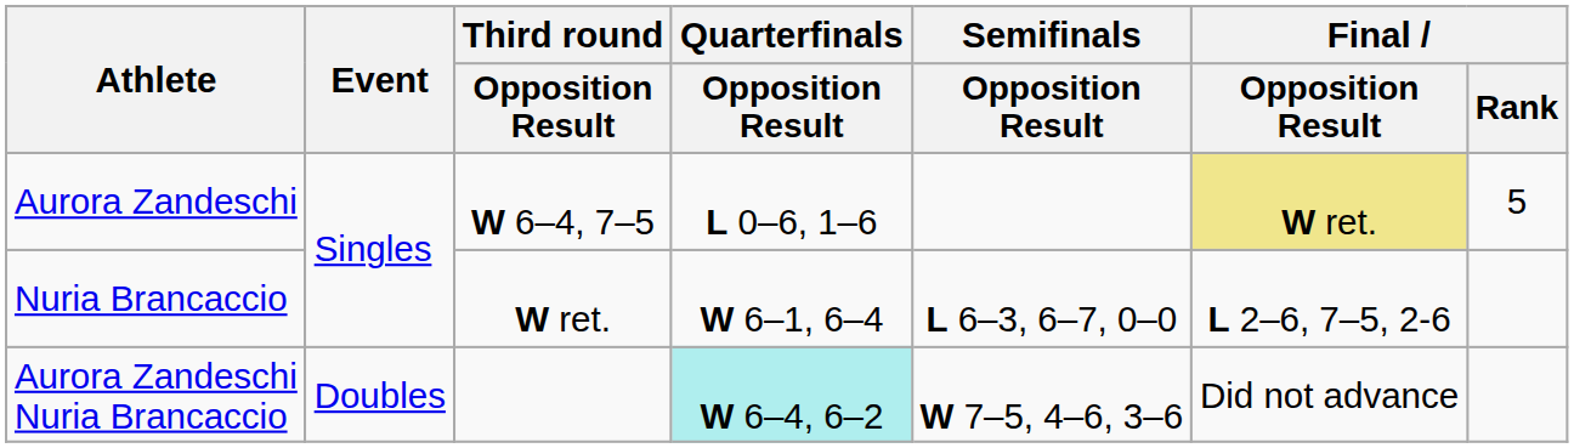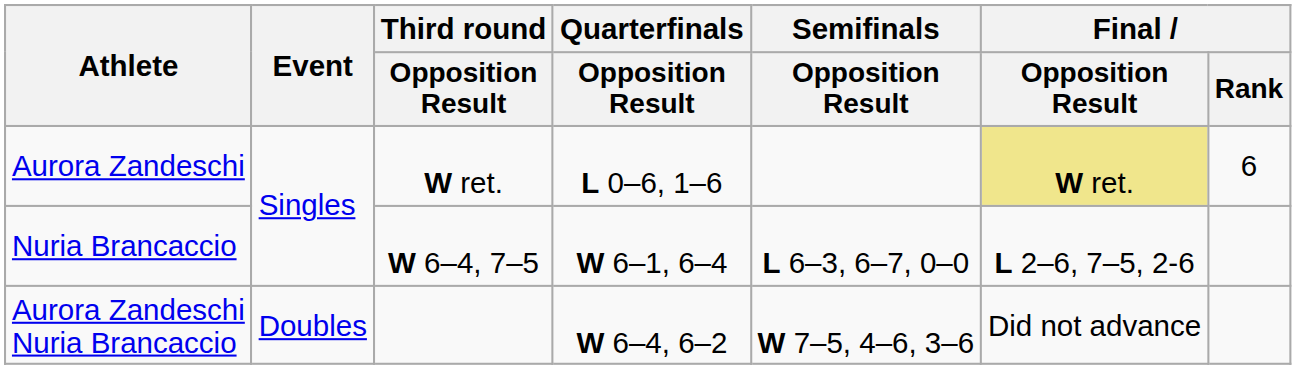 <table class=wikitable style="font-size:90%; text-align:center">
 <tr>
 <th rowspan=2>Athlete</th>
 <th rowspan=2>Event</th>
 <th>Third round</th>
 <th>Quarterfinals</th>
 <th>Semifinals</th>
 <th colspan=2>Final / </th>
 </tr>
 <tr style=font-size:95%>
 <th>Opposition<br>Result</th>
 <th>Opposition<br>Result</th>
 <th>Opposition<br>Result</th>
 <th>Opposition<br>Result</th>
 <th>Rank</th>
 </tr>
 <tr align=center>
 <td align=left><a href='#'>Aurora Zandeschi</a></td>
 <td rowspan="2" align=left><a href='#'>Singles</a></td>
-<td><br><strong>W</strong> 6–4, 7–5</td>
+<td><br><strong>W</strong> ret.</td>
 <td><br><strong>L</strong> 0–6, 1–6</td>
 <td></td>
 <td style="background: khaki;"><br><strong>W</strong> ret.</td>
-<td>5</td>
+<td>6</td>
 </tr>
 <tr align=center>
 <td align=left><a href='#'>Nuria Brancaccio</a></td>
-<td><br><strong>W</strong> ret.</td>
+<td><br><strong>W</strong> 6–4, 7–5</td>
 <td><br><strong>W</strong> 6–1, 6–4</td>
 <td><br><strong>L</strong> 6–3, 6–7, 0–0</td>
 <td><br><strong>L</strong> 2–6, 7–5, 2-6</td>
 <td></td>
 </tr>
 <tr align=center>
 <td align=left><a href='#'>Aurora Zandeschi</a><br><a href='#'>Nuria Brancaccio</a></td>
 <td align=left><a href='#'>Doubles</a></td>
 <td></td>
-<td style="background: paleturquoise;"><br><strong>W</strong> 6–4, 6–2</td>
+<td><br><strong>W</strong> 6–4, 6–2</td>
 <td><br><strong>W</strong> 7–5, 4–6, 3–6</td>
 <td>Did not advance</td>
 <td></td>
 </tr>
 </table>
